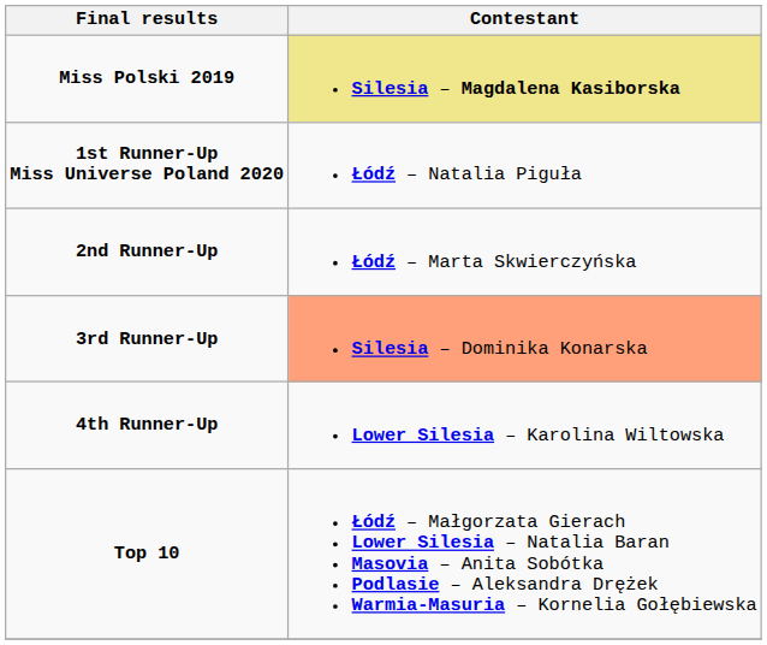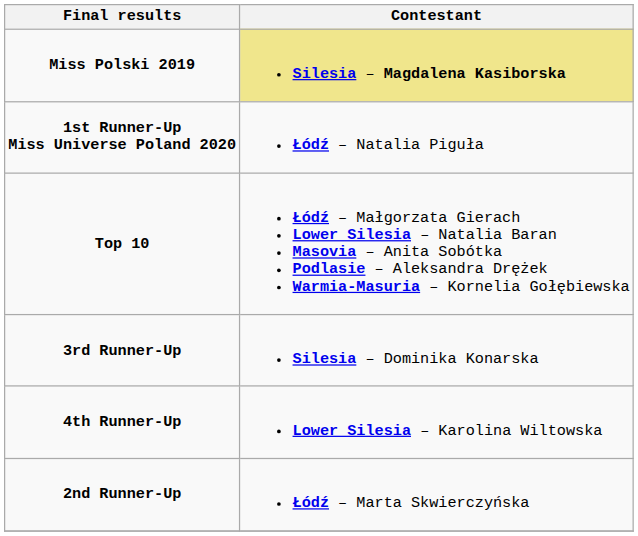 <table class="wikitable sortable" style="font-size: 95%;">
 <tr>
 <th>Final results</th>
 <th>Contestant</th>
 </tr>
 <tr>
 <td style="text-align:center;"><strong>Miss Polski 2019</strong></td>
 <td style="background: khaki;"><br><ul><li> <strong><a href='#'>Silesia</a></strong> – <strong>Magdalena Kasiborska</strong></li></ul></td>
 </tr>
 <tr>
 <td style="text-align:center;"><strong>1st Runner-Up</strong><br><strong>Miss Universe Poland 2020</strong></td>
 <td><br><ul><li> <strong><a href='#'>Łódź</a></strong> – Natalia Piguła</li></ul></td>
 </tr>
 <tr>
-<td style="text-align:center;"><strong>2nd Runner-Up</strong></td>
-<td><br><ul><li> <strong><a href='#'>Łódź</a></strong> – Marta Skwierczyńska</li></ul></td>
+<td style="text-align:center;"><strong>Top 10</strong></td>
+<td><br><ul><li> <strong><a href='#'>Łódź</a></strong> – Małgorzata Gierach</li><li> <strong><a href='#'>Lower Silesia</a></strong> – Natalia Baran</li><li> <strong><a href='#'>Masovia</a></strong> – Anita Sobótka</li><li> <strong><a href='#'>Podlasie</a></strong> – Aleksandra Drężek</li><li> <strong><a href='#'>Warmia-Masuria</a></strong> – Kornelia Gołębiewska</li></ul></td>
 </tr>
 <tr>
 <td style="text-align:center;"><strong>3rd Runner-Up</strong></td>
-<td style="background: lightsalmon;"><br><ul><li> <strong><a href='#'>Silesia</a></strong> – Dominika Konarska</li></ul></td>
+<td><br><ul><li> <strong><a href='#'>Silesia</a></strong> – Dominika Konarska</li></ul></td>
 </tr>
 <tr>
 <td style="text-align:center;"><strong>4th Runner-Up</strong></td>
 <td><br><ul><li> <strong><a href='#'>Lower Silesia</a></strong> – Karolina Wiltowska</li></ul></td>
 </tr>
 <tr>
-<td style="text-align:center;"><strong>Top 10</strong></td>
-<td><br><ul><li> <strong><a href='#'>Łódź</a></strong> – Małgorzata Gierach</li><li> <strong><a href='#'>Lower Silesia</a></strong> – Natalia Baran</li><li> <strong><a href='#'>Masovia</a></strong> – Anita Sobótka</li><li> <strong><a href='#'>Podlasie</a></strong> – Aleksandra Drężek</li><li> <strong><a href='#'>Warmia-Masuria</a></strong> – Kornelia Gołębiewska</li></ul></td>
+<td style="text-align:center;"><strong>2nd Runner-Up</strong></td>
+<td><br><ul><li> <strong><a href='#'>Łódź</a></strong> – Marta Skwierczyńska</li></ul></td>
 </tr>
 <tr>
 </tr>
 </table>
